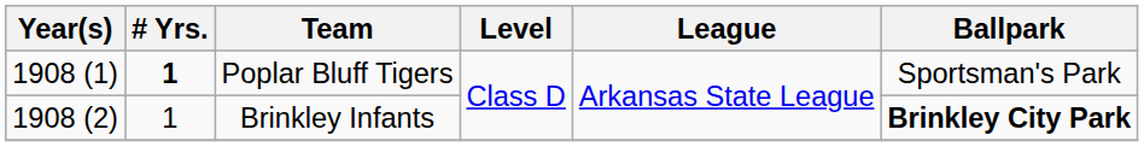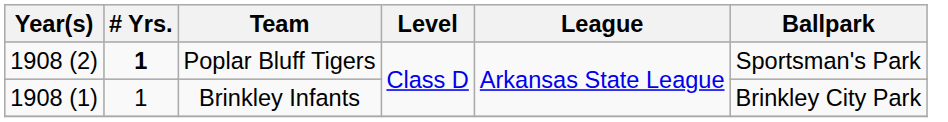 <table class="wikitable" style="text-align:center; font-size: 95%;">
 <tr>
 <th>Year(s)</th>
 <th># Yrs.</th>
 <th>Team</th>
 <th>Level</th>
 <th>League</th>
 <th>Ballpark</th>
 </tr>
 <tr>
-<td>1908 (1)</td>
+<td>1908 (2)</td>
 <td><strong>1</strong></td>
 <td>Poplar Bluff Tigers</td>
 <td rowspan=2><a href='#'>Class D</a></td>
 <td rowspan=2><a href='#'>Arkansas State League</a></td>
 <td>Sportsman's Park</td>
 </tr>
 <tr>
-<td>1908 (2)</td>
+<td>1908 (1)</td>
 <td>1</td>
 <td>Brinkley Infants</td>
-<td><strong>Brinkley City Park</strong></td>
+<td>Brinkley City Park</td>
 </tr>
 <tr>
 </tr>
 </table>
